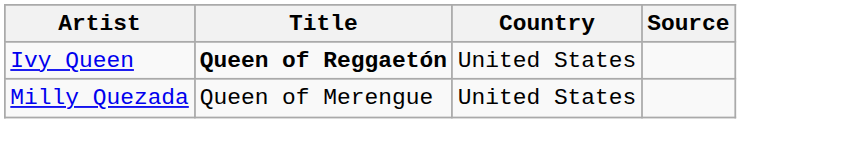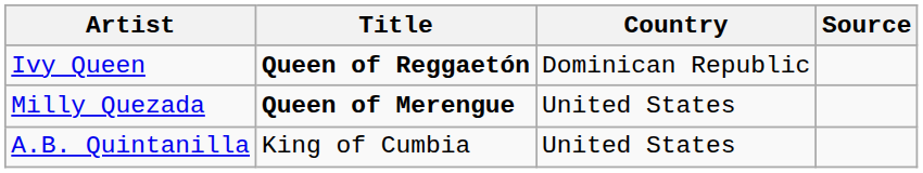 <table class="wikitable sortable">
 <tr>
 <th>Artist</th>
 <th>Title</th>
 <th>Country</th>
 <th class="unsortable">Source</th>
 </tr>
 <tr>
 <td><a href='#'>Ivy Queen</a></td>
 <td><strong>Queen of Reggaetón</strong></td>
+<td>Dominican Republic</td>
+<td></td>
+</tr>
+<tr>
+<td><a href='#'>Milly Quezada</a></td>
+<td><strong>Queen of Merengue</strong></td>
 <td>United States</td>
 <td></td>
 </tr>
 <tr>
-<td><a href='#'>Milly Quezada</a></td>
-<td>Queen of Merengue</td>
+<td><a href='#'>A.B. Quintanilla</a></td>
+<td>King of Cumbia</td>
 <td>United States</td>
-<td></td>
+<td><br></td>
 </tr>
 </table>
